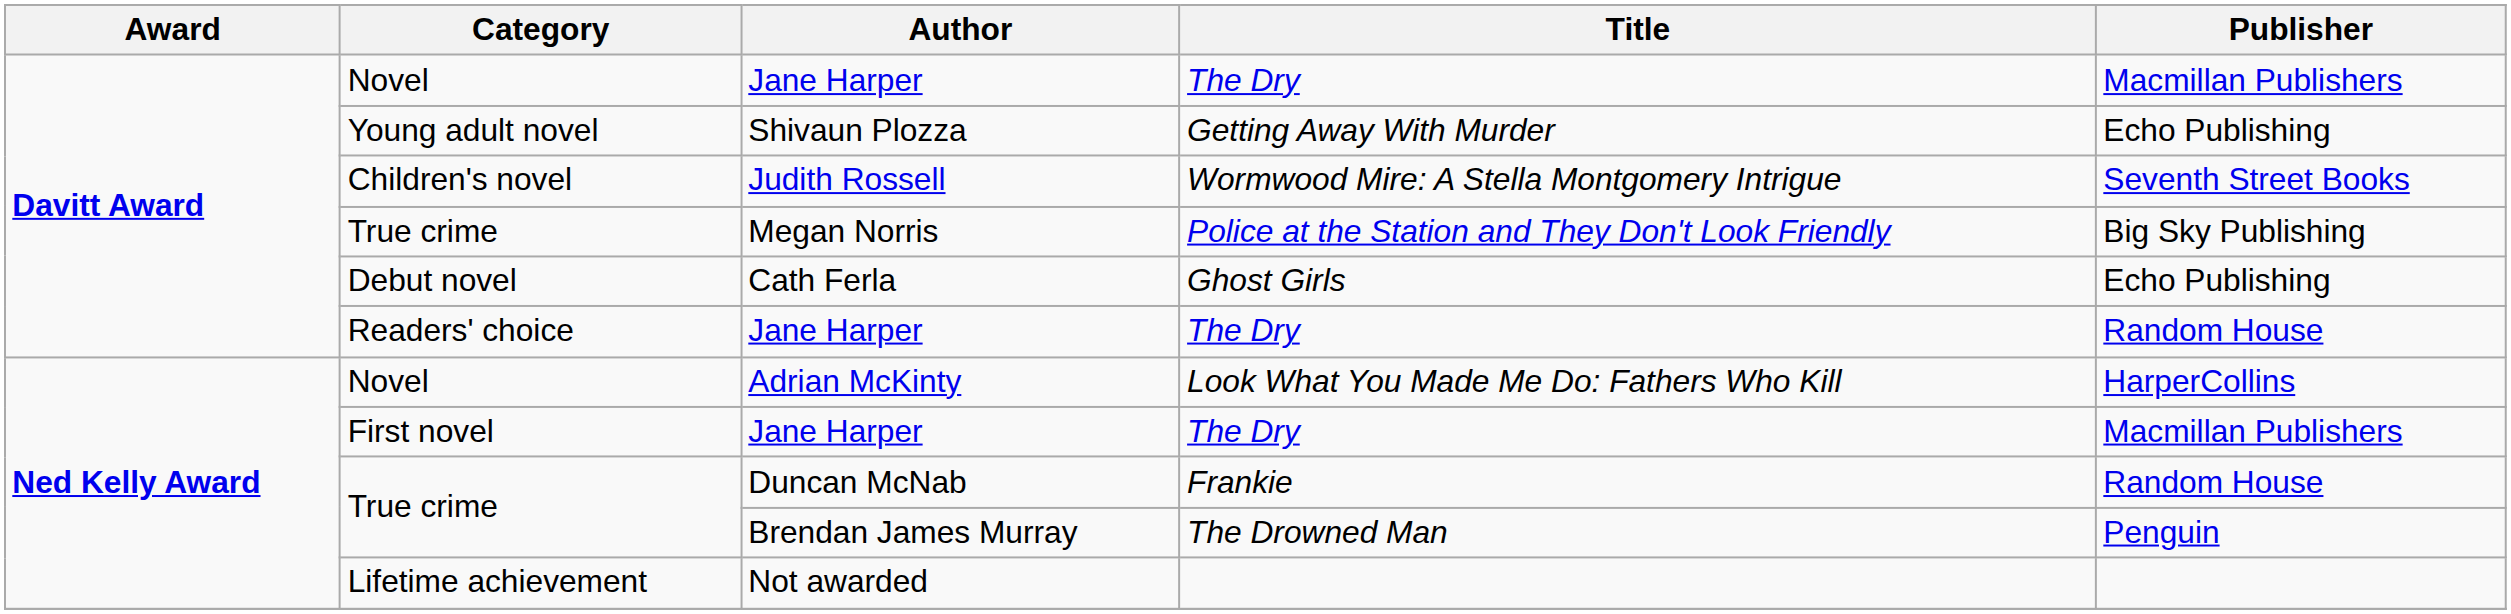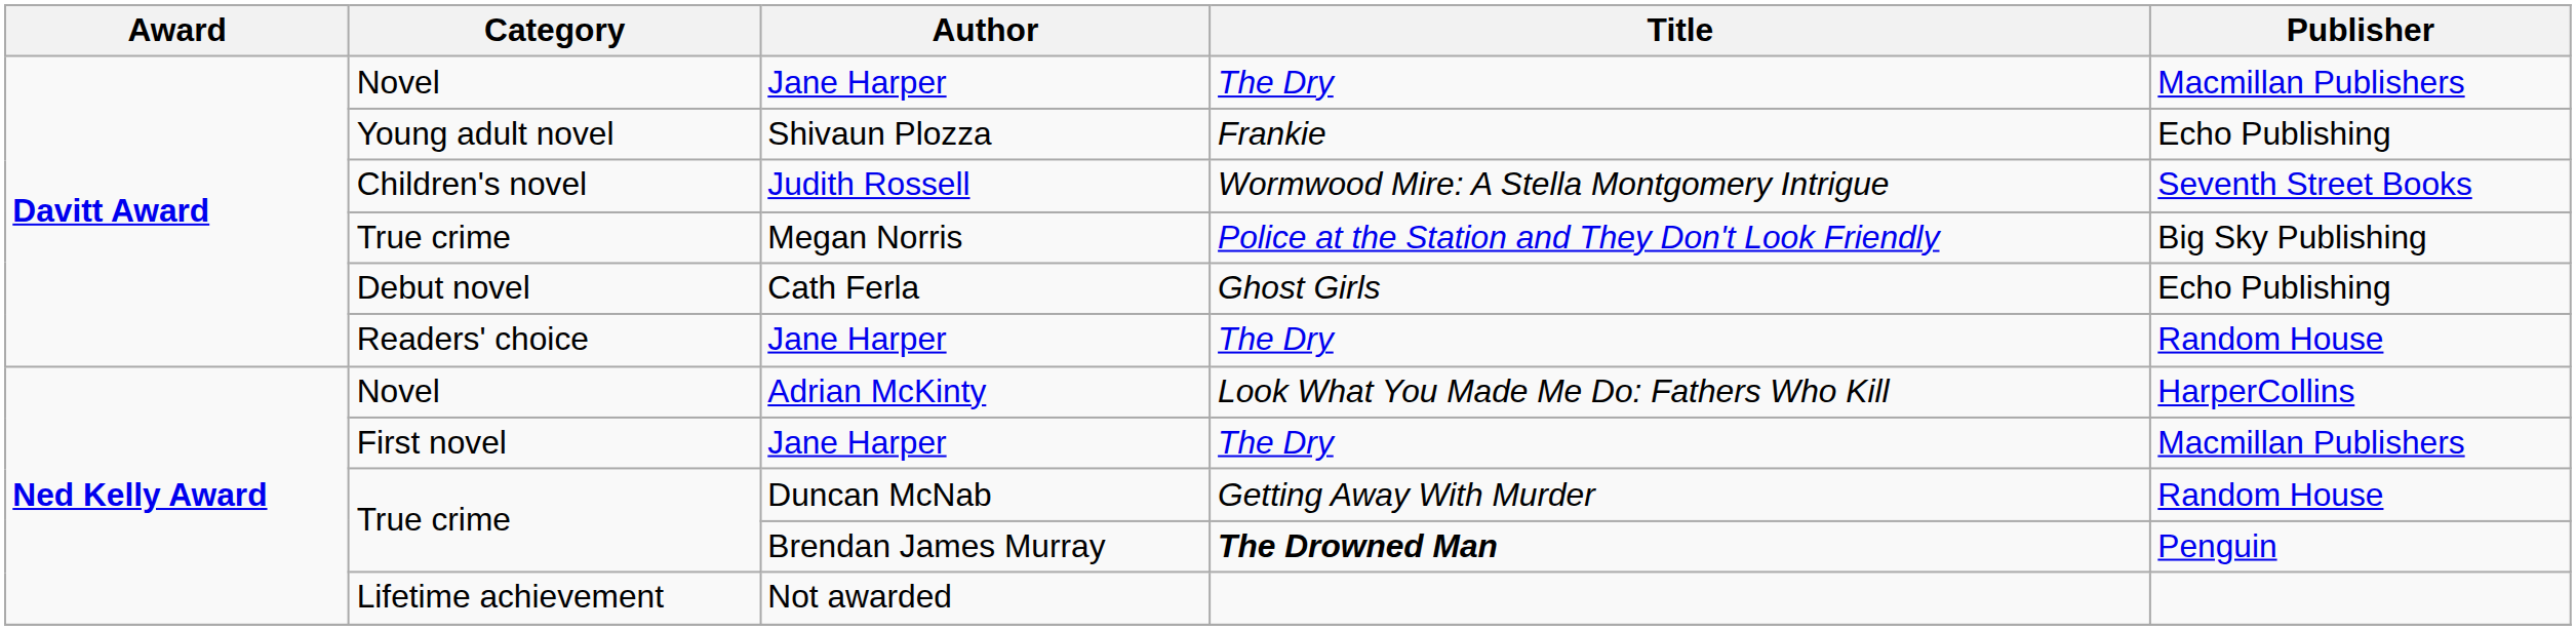 <table class="wikitable" width=100%>
 <tr>
 <th>Award</th>
 <th>Category</th>
 <th>Author</th>
 <th>Title</th>
 <th>Publisher</th>
 </tr>
 <tr>
 <td rowspan=6><strong><a href='#'>Davitt Award</a></strong></td>
 <td>Novel</td>
 <td><a href='#'>Jane Harper</a></td>
 <td><em><a href='#'>The Dry</a></em></td>
 <td><a href='#'>Macmillan Publishers</a></td>
 </tr>
 <tr>
 <td>Young adult novel</td>
 <td>Shivaun Plozza</td>
-<td><em>Getting Away With Murder</em></td>
+<td><em>Frankie</em></td>
 <td>Echo Publishing</td>
 </tr>
 <tr>
 <td>Children's novel</td>
 <td><a href='#'>Judith Rossell</a></td>
 <td><em>Wormwood Mire: A Stella Montgomery Intrigue</em></td>
 <td><a href='#'>Seventh Street Books</a></td>
 </tr>
 <tr>
 <td>True crime</td>
 <td>Megan Norris</td>
 <td><em><a href='#'>Police at the Station and They Don't Look Friendly</a></em></td>
 <td>Big Sky Publishing</td>
 </tr>
 <tr>
 <td>Debut novel</td>
 <td>Cath Ferla</td>
 <td><em>Ghost Girls</em></td>
 <td>Echo Publishing</td>
 </tr>
 <tr>
 <td>Readers' choice</td>
 <td><a href='#'>Jane Harper</a></td>
 <td><em><a href='#'>The Dry</a></em></td>
 <td><a href='#'>Random House</a></td>
 </tr>
 <tr>
 <td rowspan=5><strong><a href='#'>Ned Kelly Award</a></strong></td>
 <td>Novel</td>
 <td><a href='#'>Adrian McKinty</a></td>
 <td><em>Look What You Made Me Do: Fathers Who Kill</em></td>
 <td><a href='#'>HarperCollins</a></td>
 </tr>
 <tr>
 <td>First novel</td>
 <td><a href='#'>Jane Harper</a></td>
 <td><em><a href='#'>The Dry</a></em></td>
 <td><a href='#'>Macmillan Publishers</a></td>
 </tr>
 <tr>
 <td rowspan=2>True crime</td>
 <td>Duncan McNab</td>
-<td><em>Frankie</em></td>
+<td><em>Getting Away With Murder</em></td>
 <td><a href='#'>Random House</a></td>
 </tr>
 <tr>
 <td>Brendan James Murray</td>
-<td><em>The Drowned Man</em></td>
+<td><strong><em>The Drowned Man</em></strong></td>
 <td><a href='#'>Penguin</a></td>
 </tr>
 <tr>
 <td>Lifetime achievement</td>
 <td>Not awarded</td>
 <td></td>
 <td></td>
 </tr>
 <tr>
 </tr>
 </table>
